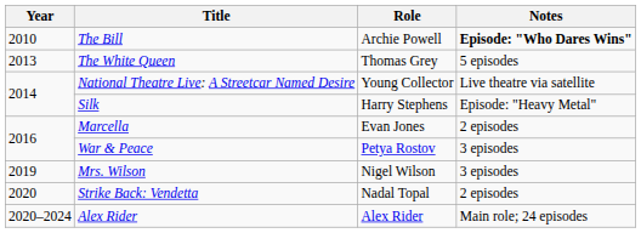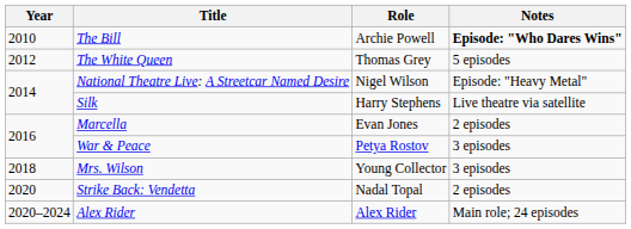 <table class="wikitable sortable">
 <tr>
 <th>Year</th>
 <th>Title</th>
 <th>Role</th>
 <th class="unsortable">Notes</th>
 </tr>
 <tr>
 <td>2010</td>
 <td><em><a href='#'>The Bill</a></em></td>
 <td>Archie Powell</td>
 <td><strong>Episode: "Who Dares Wins"</strong></td>
 </tr>
 <tr>
-<td>2013</td>
+<td>2012</td>
 <td><em><a href='#'>The White Queen</a></em></td>
 <td>Thomas Grey</td>
 <td>5 episodes</td>
 </tr>
 <tr>
 <td rowspan="2">2014</td>
 <td><em><a href='#'>National Theatre Live</a>: <a href='#'>A Streetcar Named Desire</a></em></td>
-<td>Young Collector</td>
-<td>Live theatre via satellite</td>
+<td>Nigel Wilson</td>
+<td>Episode: "Heavy Metal"</td>
 </tr>
 <tr>
 <td><em><a href='#'>Silk</a></em></td>
 <td>Harry Stephens</td>
-<td>Episode: "Heavy Metal"</td>
+<td>Live theatre via satellite</td>
 </tr>
 <tr>
 <td rowspan="2">2016</td>
 <td><em><a href='#'>Marcella</a></em></td>
 <td>Evan Jones</td>
 <td>2 episodes</td>
 </tr>
 <tr>
 <td><em><a href='#'>War & Peace</a></em></td>
 <td><a href='#'>Petya Rostov</a></td>
 <td>3 episodes</td>
 </tr>
 <tr>
-<td>2019</td>
+<td>2018</td>
 <td><em><a href='#'>Mrs. Wilson</a></em></td>
-<td>Nigel Wilson</td>
+<td>Young Collector</td>
 <td>3 episodes</td>
 </tr>
 <tr>
 <td>2020</td>
 <td><em><a href='#'>Strike Back: Vendetta</a></em></td>
 <td>Nadal Topal</td>
 <td>2 episodes</td>
 </tr>
 <tr>
 <td>2020–2024</td>
 <td><em><a href='#'>Alex Rider</a></em></td>
 <td><a href='#'>Alex Rider</a></td>
 <td>Main role; 24 episodes</td>
 </tr>
 </table>
